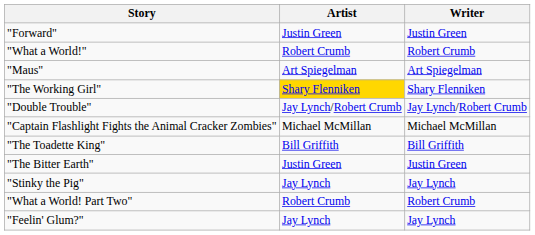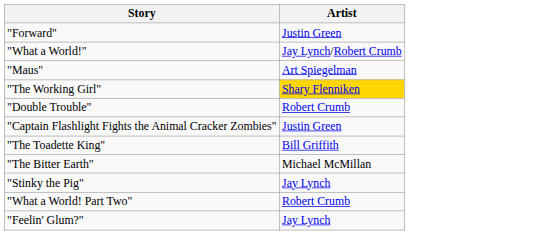 <table class="wikitable">
 <tr>
 <th>Story</th>
 <th>Artist</th>
-<th>Writer</th>
 </tr>
 <tr>
 <td>"Forward"</td>
 <td><a href='#'>Justin Green</a></td>
-<td><a href='#'>Justin Green</a></td>
 </tr>
 <tr>
 <td>"What a World!"</td>
-<td><a href='#'>Robert Crumb</a></td>
-<td><a href='#'>Robert Crumb</a></td>
+<td><a href='#'>Jay Lynch</a>/<a href='#'>Robert Crumb</a></td>
 </tr>
 <tr>
 <td>"Maus"</td>
-<td><a href='#'>Art Spiegelman</a></td>
 <td><a href='#'>Art Spiegelman</a></td>
 </tr>
 <tr>
 <td>"The Working Girl"</td>
 <td style="background: gold;"><a href='#'>Shary Flenniken</a></td>
-<td><a href='#'>Shary Flenniken</a></td>
 </tr>
 <tr>
 <td>"Double Trouble"</td>
-<td><a href='#'>Jay Lynch</a>/<a href='#'>Robert Crumb</a></td>
-<td><a href='#'>Jay Lynch</a>/<a href='#'>Robert Crumb</a></td>
+<td><a href='#'>Robert Crumb</a></td>
 </tr>
 <tr>
 <td>"Captain Flashlight Fights the Animal Cracker Zombies"</td>
-<td>Michael McMillan</td>
-<td>Michael McMillan</td>
+<td><a href='#'>Justin Green</a></td>
 </tr>
 <tr>
 <td>"The Toadette King"</td>
 <td><a href='#'>Bill Griffith</a></td>
-<td><a href='#'>Bill Griffith</a></td>
 </tr>
 <tr>
 <td>"The Bitter Earth"</td>
-<td><a href='#'>Justin Green</a></td>
-<td><a href='#'>Justin Green</a></td>
+<td>Michael McMillan</td>
 </tr>
 <tr>
 <td>"Stinky the Pig"</td>
-<td><a href='#'>Jay Lynch</a></td>
 <td><a href='#'>Jay Lynch</a></td>
 </tr>
 <tr>
 <td>"What a World! Part Two"</td>
 <td><a href='#'>Robert Crumb</a></td>
-<td><a href='#'>Robert Crumb</a></td>
 </tr>
 <tr>
 <td>"Feelin' Glum?"</td>
 <td><a href='#'>Jay Lynch</a></td>
-<td><a href='#'>Jay Lynch</a></td>
 </tr>
 </table>
